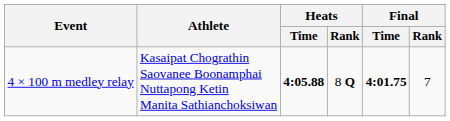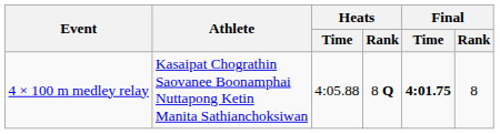 <table class=wikitable style="font-size:90%">
 <tr>
 <th rowspan="2">Event</th>
 <th rowspan="2">Athlete</th>
 <th colspan="2">Heats</th>
 <th colspan="2">Final</th>
 </tr>
 <tr style="font-size:95%">
 <th>Time</th>
 <th>Rank</th>
 <th>Time</th>
 <th>Rank</th>
 </tr>
 <tr align=center>
 <td align=left><a href='#'>4 × 100 m medley relay</a></td>
 <td align=left><a href='#'>Kasaipat Chograthin</a><br><a href='#'>Saovanee Boonamphai</a><br><a href='#'>Nuttapong Ketin</a><br><a href='#'>Manita Sathianchoksiwan</a></td>
-<td><strong>4:05.88</strong></td>
+<td>4:05.88</td>
 <td>8 <strong>Q</strong></td>
 <td><strong>4:01.75</strong></td>
-<td>7</td>
+<td>8</td>
 </tr>
 </table>
